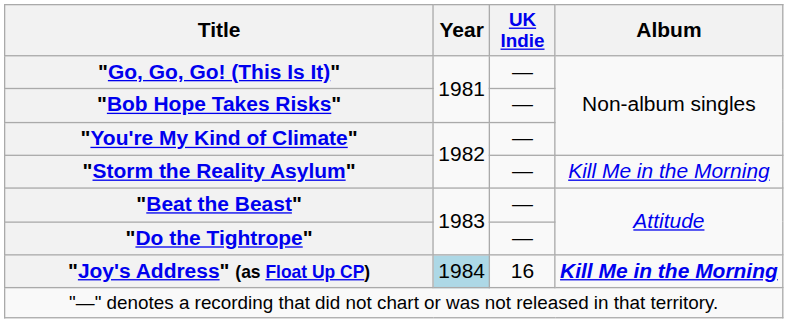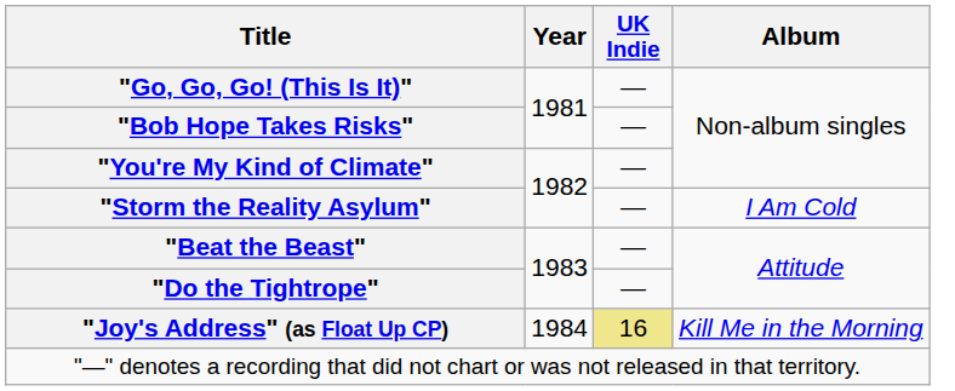 <table class="wikitable plainrowheaders" style="text-align:center;">
 <tr>
 <th scope="col" rowspan="1" style="width:20em;">Title</th>
 <th scope="col" rowspan="1">Year</th>
 <th scope="col" rowspan="1" style="width:3em;font-size:90%;"><a href='#'>UK Indie</a><br></th>
 <th scope="col" rowspan="1">Album</th>
 </tr>
 <tr>
 <th scope="row">"<a href='#'>Go, Go, Go! (This Is It)</a>"</th>
 <td rowspan="2">1981</td>
 <td>—</td>
 <td rowspan="3">Non-album singles</td>
 </tr>
 <tr>
 <th scope="row">"<a href='#'>Bob Hope Takes Risks</a>"</th>
 <td>—</td>
 </tr>
 <tr>
 <th scope="row">"<a href='#'>You're My Kind of Climate</a>"</th>
 <td rowspan="2">1982</td>
 <td>—</td>
 </tr>
 <tr>
 <th scope="row">"<a href='#'>Storm the Reality Asylum</a>"</th>
 <td>—</td>
-<td><em><a href='#'>Kill Me in the Morning</a></em></td>
+<td><em><a href='#'>I Am Cold</a></em></td>
 </tr>
 <tr>
 <th scope="row">"<a href='#'>Beat the Beast</a>"</th>
 <td rowspan="2">1983</td>
 <td>—</td>
 <td rowspan="2"><em><a href='#'>Attitude</a></em></td>
 </tr>
 <tr>
 <th scope="row">"<a href='#'>Do the Tightrope</a>"</th>
 <td>—</td>
 </tr>
 <tr>
 <th scope="row">"<a href='#'>Joy's Address</a>" <small>(as <a href='#'>Float Up CP</a>)</small></th>
-<td style="background: lightblue;">1984</td>
-<td>16</td>
-<td><strong><em><a href='#'>Kill Me in the Morning</a></em></strong></td>
+<td>1984</td>
+<td style="background: khaki;">16</td>
+<td><em><a href='#'>Kill Me in the Morning</a></em></td>
 </tr>
 <tr>
 <td colspan="14" style="font-size:90%">"—" denotes a recording that did not chart or was not released in that territory.</td>
 </tr>
 </table>
